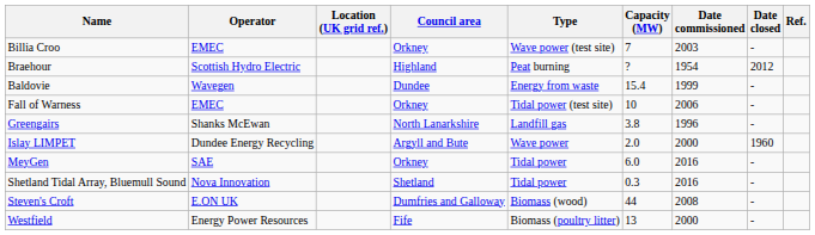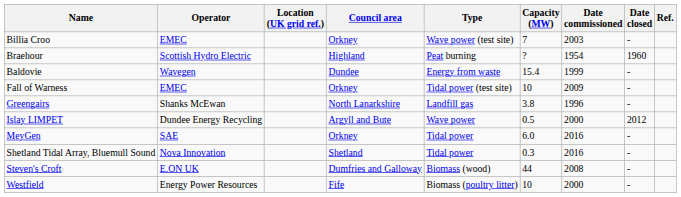 <table class="wikitable sortable" style="font-size:95%;">
 <tr>
 <th>Name</th>
 <th>Operator</th>
 <th>Location<br>(<a href='#'>UK grid ref.</a>)</th>
 <th><a href='#'>Council area</a></th>
 <th>Type</th>
 <th>Capacity<br>(<a href='#'>MW</a>)</th>
 <th>Date<br>commissioned</th>
 <th>Date<br>closed</th>
 <th class=unsortable>Ref.</th>
 </tr>
 <tr>
 <td>Billia Croo</td>
 <td><a href='#'>EMEC</a></td>
 <td></td>
 <td><a href='#'>Orkney</a></td>
 <td><a href='#'>Wave power</a> (test site)</td>
 <td>7</td>
 <td>2003</td>
 <td>-</td>
 <td></td>
 </tr>
 <tr>
 <td>Braehour</td>
 <td><a href='#'>Scottish Hydro Electric</a></td>
 <td></td>
 <td><a href='#'>Highland</a></td>
 <td><a href='#'>Peat</a> burning</td>
 <td>?</td>
 <td>1954</td>
-<td>2012</td>
+<td>1960</td>
 <td></td>
 </tr>
 <tr>
 <td>Baldovie</td>
 <td><a href='#'>Wavegen</a></td>
 <td></td>
 <td><a href='#'>Dundee</a></td>
 <td><a href='#'>Energy from waste</a></td>
 <td>15.4</td>
 <td>1999</td>
 <td>-</td>
 <td></td>
 </tr>
 <tr>
 <td>Fall of Warness</td>
 <td><a href='#'>EMEC</a></td>
 <td></td>
 <td><a href='#'>Orkney</a></td>
 <td><a href='#'>Tidal power</a> (test site)</td>
 <td>10</td>
-<td>2006</td>
+<td>2009</td>
 <td>-</td>
 <td></td>
 </tr>
 <tr>
 <td><a href='#'>Greengairs</a></td>
 <td>Shanks McEwan</td>
 <td></td>
 <td><a href='#'>North Lanarkshire</a></td>
 <td><a href='#'>Landfill gas</a></td>
 <td>3.8</td>
 <td>1996</td>
 <td>-</td>
 <td></td>
 </tr>
 <tr>
 <td><a href='#'>Islay LIMPET</a></td>
 <td>Dundee Energy Recycling</td>
 <td></td>
 <td><a href='#'>Argyll and Bute</a></td>
 <td><a href='#'>Wave power</a></td>
-<td>2.0</td>
+<td>0.5</td>
 <td>2000</td>
-<td>1960</td>
+<td>2012</td>
 <td></td>
 </tr>
 <tr>
 <td><a href='#'>MeyGen</a></td>
 <td><a href='#'>SAE</a></td>
 <td></td>
 <td><a href='#'>Orkney</a></td>
 <td><a href='#'>Tidal power</a></td>
 <td>6.0</td>
 <td>2016</td>
 <td>-</td>
 <td></td>
 </tr>
 <tr>
 <td>Shetland Tidal Array, Bluemull Sound</td>
 <td><a href='#'>Nova Innovation</a></td>
 <td></td>
 <td><a href='#'>Shetland</a></td>
 <td><a href='#'>Tidal power</a></td>
 <td>0.3</td>
 <td>2016</td>
 <td>-</td>
 <td></td>
 </tr>
 <tr>
 <td><a href='#'>Steven's Croft</a></td>
 <td><a href='#'>E.ON UK</a></td>
 <td></td>
 <td><a href='#'>Dumfries and Galloway</a></td>
 <td><a href='#'>Biomass</a> (wood)</td>
 <td>44</td>
 <td>2008</td>
 <td>-</td>
 <td></td>
 </tr>
 <tr>
 <td><a href='#'>Westfield</a></td>
 <td>Energy Power Resources</td>
 <td></td>
 <td><a href='#'>Fife</a></td>
 <td>Biomass (<a href='#'>poultry litter</a>)</td>
-<td>13</td>
+<td>10</td>
 <td>2000</td>
 <td>-</td>
 <td></td>
 </tr>
 </table>
